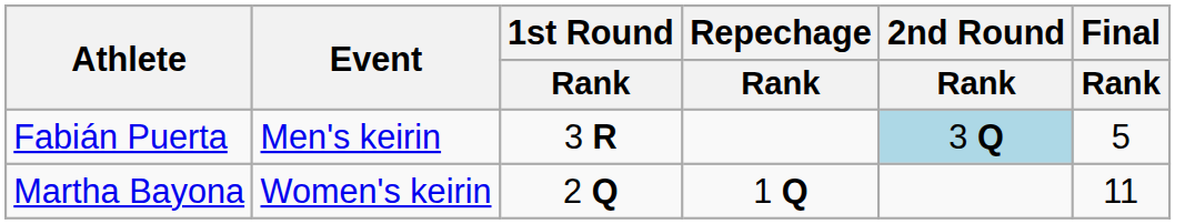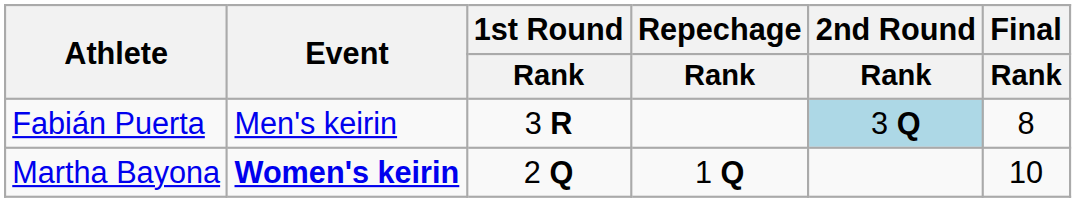 <table class="wikitable" style="font-size:90%">
 <tr>
 <th rowspan=2>Athlete</th>
 <th rowspan=2>Event</th>
 <th>1st Round</th>
 <th>Repechage</th>
 <th>2nd Round</th>
 <th>Final</th>
 </tr>
 <tr style="font-size:95%">
 <th>Rank</th>
 <th>Rank</th>
 <th>Rank</th>
 <th>Rank</th>
 </tr>
 <tr align=center>
 <td align=left><a href='#'>Fabián Puerta</a></td>
 <td align=left><a href='#'>Men's keirin</a></td>
 <td>3 <strong>R</strong></td>
 <td></td>
 <td style="background: lightblue;">3 <strong>Q</strong></td>
-<td>5</td>
+<td>8</td>
 </tr>
 <tr align=center>
 <td align=left><a href='#'>Martha Bayona</a></td>
-<td align=left><a href='#'>Women's keirin</a></td>
+<td align=left><strong><a href='#'>Women's keirin</a></strong></td>
 <td>2 <strong>Q</strong></td>
 <td>1 <strong>Q</strong></td>
 <td></td>
-<td>11</td>
+<td>10</td>
 </tr>
 </table>
